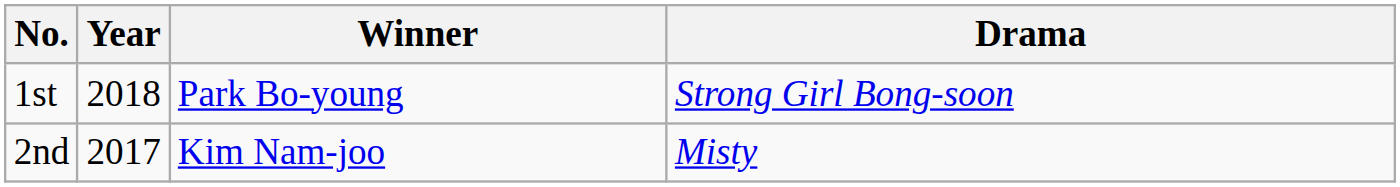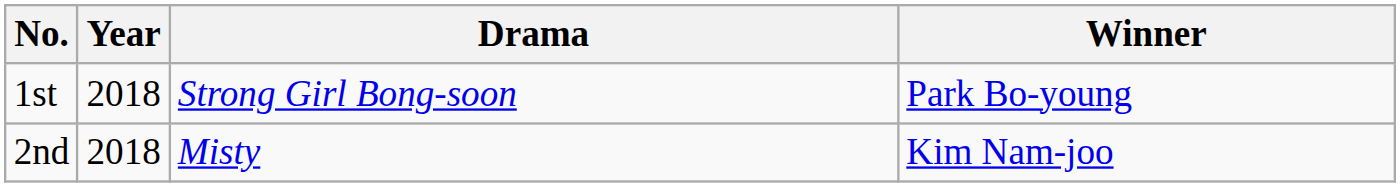 <table class="wikitable" style="width:600px">
 <tr>
 <th width=10>No.</th>
 <th width=10>Year</th>
+<th>Drama</th>
 <th>Winner</th>
-<th>Drama</th>
 </tr>
 <tr>
 <td>1st</td>
 <td>2018</td>
+<td><em><a href='#'>Strong Girl Bong-soon</a></em></td>
 <td><a href='#'>Park Bo-young</a></td>
-<td><em><a href='#'>Strong Girl Bong-soon</a></em></td>
 </tr>
 <tr>
 <td>2nd</td>
-<td>2017</td>
+<td>2018</td>
+<td><em><a href='#'>Misty</a></em></td>
 <td><a href='#'>Kim Nam-joo</a></td>
-<td><em><a href='#'>Misty</a></em></td>
 </tr>
 </table>
